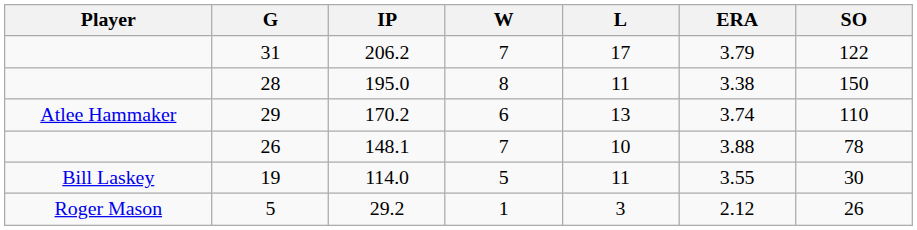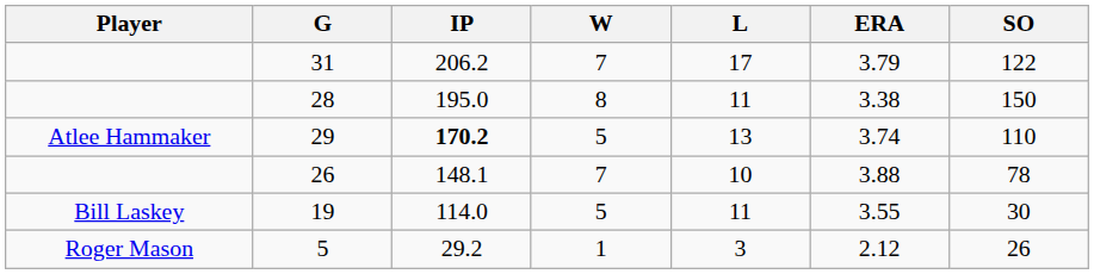 <table class="wikitable sortable">
 <tr>
 <th bgcolor="#DDDDFF" width="16%">Player</th>
 <th bgcolor="#DDDDFF" width="9%">G</th>
 <th bgcolor="#DDDDFF" width="9%">IP</th>
 <th bgcolor="#DDDDFF" width="9%">W</th>
 <th bgcolor="#DDDDFF" width="9%">L</th>
 <th bgcolor="#DDDDFF" width="9%">ERA</th>
 <th bgcolor="#DDDDFF" width="9%">SO</th>
 </tr>
 <tr align="center">
 <td></td>
 <td>31</td>
 <td>206.2</td>
 <td>7</td>
 <td>17</td>
 <td>3.79</td>
 <td>122</td>
 </tr>
 <tr align="center">
 <td></td>
 <td>28</td>
 <td>195.0</td>
 <td>8</td>
 <td>11</td>
 <td>3.38</td>
 <td>150</td>
 </tr>
 <tr align="center">
 <td><a href='#'>Atlee Hammaker</a></td>
 <td>29</td>
-<td>170.2</td>
-<td>6</td>
+<td><strong>170.2</strong></td>
+<td>5</td>
 <td>13</td>
 <td>3.74</td>
 <td>110</td>
 </tr>
 <tr align=center>
 <td></td>
 <td>26</td>
 <td>148.1</td>
 <td>7</td>
 <td>10</td>
 <td>3.88</td>
 <td>78</td>
 </tr>
 <tr align="center">
 <td><a href='#'>Bill Laskey</a></td>
 <td>19</td>
 <td>114.0</td>
 <td>5</td>
 <td>11</td>
 <td>3.55</td>
 <td>30</td>
 </tr>
 <tr align=center>
 <td><a href='#'>Roger Mason</a></td>
 <td>5</td>
 <td>29.2</td>
 <td>1</td>
 <td>3</td>
 <td>2.12</td>
 <td>26</td>
 </tr>
 </table>
